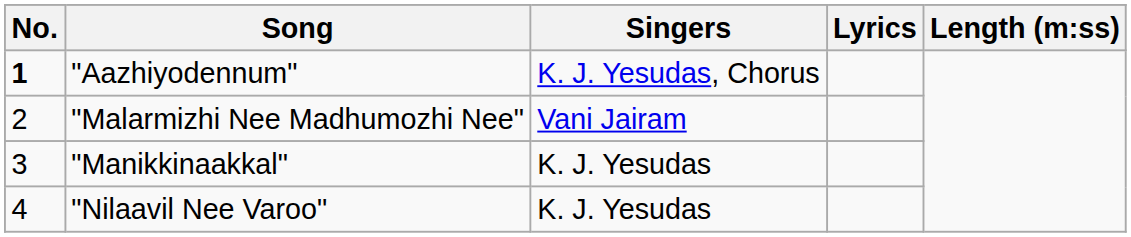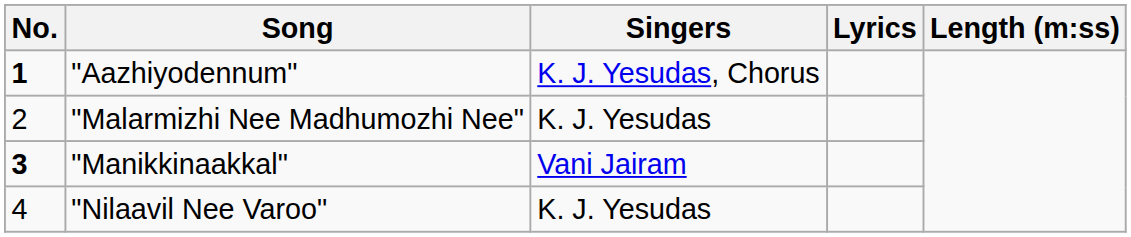 <table class="wikitable" style="font-size:95%;">
 <tr>
 <th>No.</th>
 <th>Song</th>
 <th>Singers</th>
 <th>Lyrics</th>
 <th>Length (m:ss)</th>
 </tr>
 <tr>
 <td><strong>1</strong></td>
 <td>"Aazhiyodennum"</td>
 <td><a href='#'>K. J. Yesudas</a>, Chorus</td>
 <td></td>
 </tr>
 <tr>
 <td>2</td>
 <td>"Malarmizhi Nee Madhumozhi Nee"</td>
-<td><a href='#'>Vani Jairam</a></td>
+<td>K. J. Yesudas</td>
 <td></td>
 </tr>
 <tr>
-<td>3</td>
+<td><strong>3</strong></td>
 <td>"Manikkinaakkal"</td>
-<td>K. J. Yesudas</td>
+<td><a href='#'>Vani Jairam</a></td>
 <td></td>
 </tr>
 <tr>
 <td>4</td>
 <td>"Nilaavil Nee Varoo"</td>
 <td>K. J. Yesudas</td>
 <td></td>
 </tr>
 </table>
